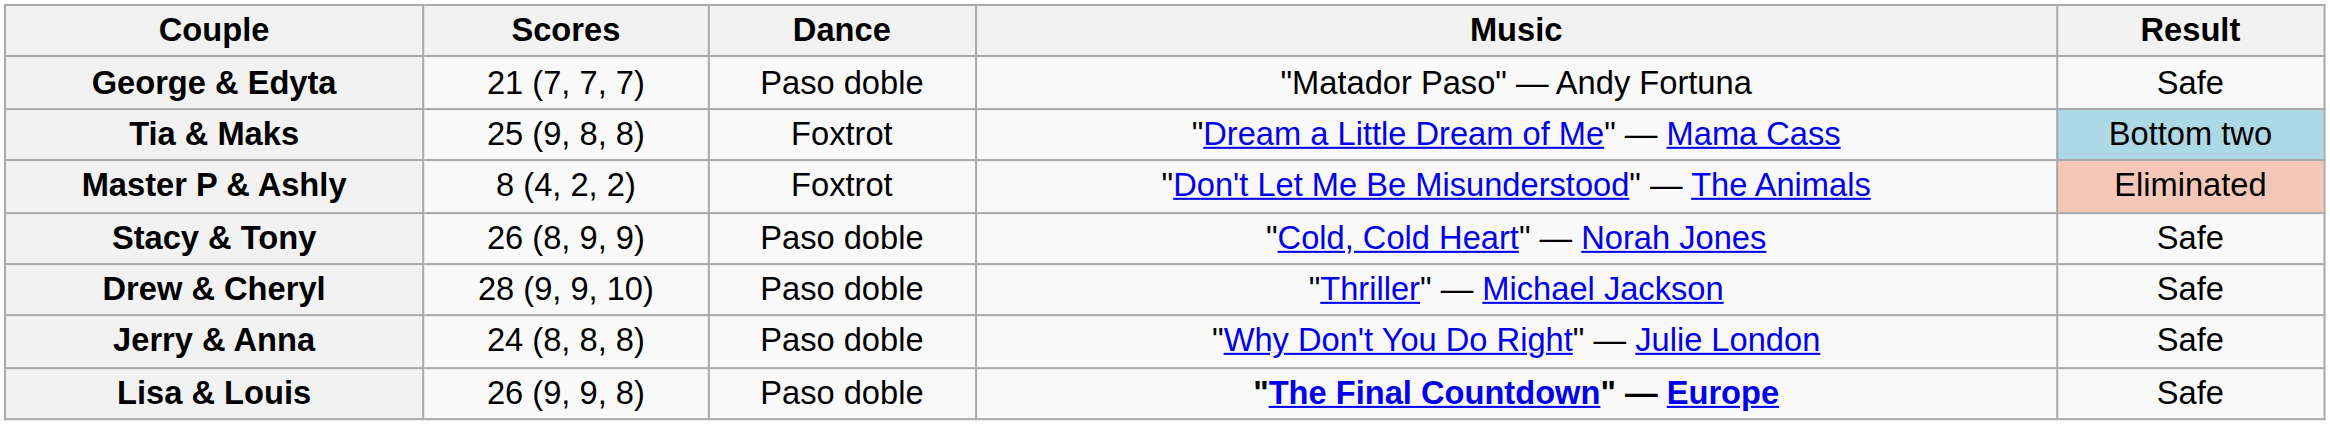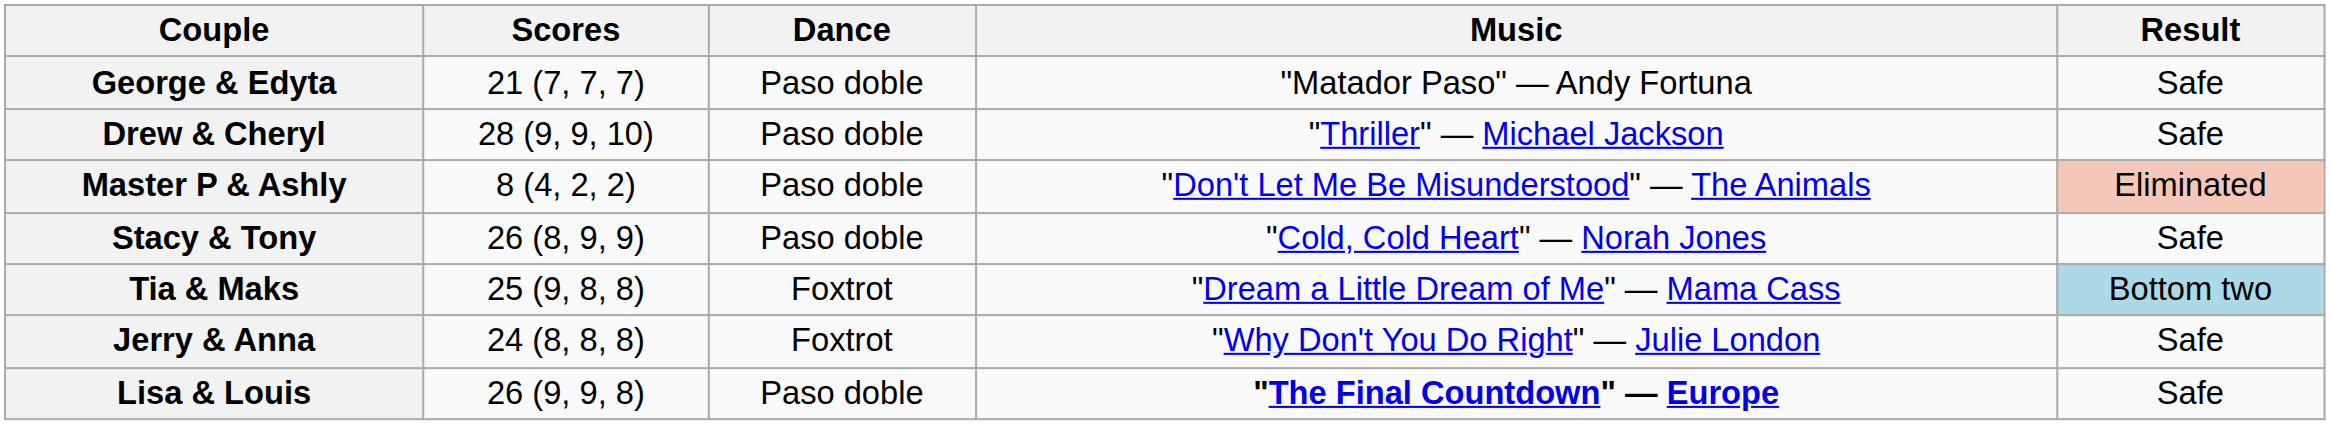 <table class="wikitable sortable" style="text-align:center; width:90%">
 <tr>
 <th scope="col">Couple</th>
 <th scope="col">Scores</th>
 <th scope="col" class="unsortable">Dance</th>
 <th scope="col" class="unsortable">Music</th>
 <th scope="col" class="unsortable">Result</th>
 </tr>
 <tr>
 <th scope="row">George & Edyta</th>
 <td>21 (7, 7, 7)</td>
 <td>Paso doble</td>
 <td>"Matador Paso" — Andy Fortuna</td>
 <td>Safe</td>
 </tr>
 <tr>
-<th scope="row">Tia & Maks</th>
-<td>25 (9, 8, 8)</td>
-<td>Foxtrot</td>
-<td>"<a href='#'>Dream a Little Dream of Me</a>" — <a href='#'>Mama Cass</a></td>
-<td bgcolor=lightblue>Bottom two</td>
+<th scope="row">Drew & Cheryl</th>
+<td>28 (9, 9, 10)</td>
+<td>Paso doble</td>
+<td>"<a href='#'>Thriller</a>" — <a href='#'>Michael Jackson</a></td>
+<td>Safe</td>
 </tr>
 <tr>
 <th scope="row">Master P & Ashly</th>
 <td>8 (4, 2, 2)</td>
-<td>Foxtrot</td>
+<td>Paso doble</td>
 <td>"<a href='#'>Don't Let Me Be Misunderstood</a>" — <a href='#'>The Animals</a></td>
 <td bgcolor=f4c7b8>Eliminated</td>
 </tr>
 <tr>
 <th scope="row">Stacy & Tony</th>
 <td>26 (8, 9, 9)</td>
 <td>Paso doble</td>
 <td>"<a href='#'>Cold, Cold Heart</a>" — <a href='#'>Norah Jones</a></td>
 <td>Safe</td>
 </tr>
 <tr>
-<th scope="row">Drew & Cheryl</th>
-<td>28 (9, 9, 10)</td>
-<td>Paso doble</td>
-<td>"<a href='#'>Thriller</a>" — <a href='#'>Michael Jackson</a></td>
-<td>Safe</td>
+<th scope="row">Tia & Maks</th>
+<td>25 (9, 8, 8)</td>
+<td>Foxtrot</td>
+<td>"<a href='#'>Dream a Little Dream of Me</a>" — <a href='#'>Mama Cass</a></td>
+<td bgcolor=lightblue>Bottom two</td>
 </tr>
 <tr>
 <th scope="row">Jerry & Anna</th>
 <td>24 (8, 8, 8)</td>
-<td>Paso doble</td>
+<td>Foxtrot</td>
 <td>"<a href='#'>Why Don't You Do Right</a>" — <a href='#'>Julie London</a></td>
 <td>Safe</td>
 </tr>
 <tr>
 <th scope="row">Lisa & Louis</th>
 <td>26 (9, 9, 8)</td>
 <td>Paso doble</td>
 <td><strong>"<a href='#'>The Final Countdown</a>" — <a href='#'>Europe</a></strong></td>
 <td>Safe</td>
 </tr>
 </table>
